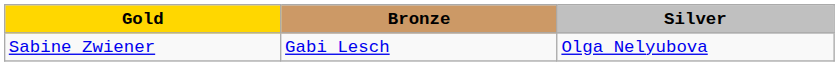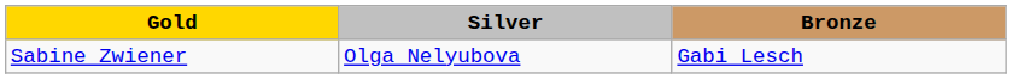 <table class="wikitable" style="text-align:left">
 <tr align="center">
 <td width=200 bgcolor=gold><strong>Gold</strong></td>
+<td width=200 bgcolor=silver><strong>Silver</strong></td>
 <td width=200 bgcolor=CC9966><strong>Bronze</strong></td>
-<td width=200 bgcolor=silver><strong>Silver</strong></td>
 </tr>
 <tr>
 <td><a href='#'>Sabine Zwiener</a><br><em></em></td>
+<td><a href='#'>Olga Nelyubova</a><br><em></em></td>
 <td><a href='#'>Gabi Lesch</a><br><em></em></td>
-<td><a href='#'>Olga Nelyubova</a><br><em></em></td>
 </tr>
 </table>
